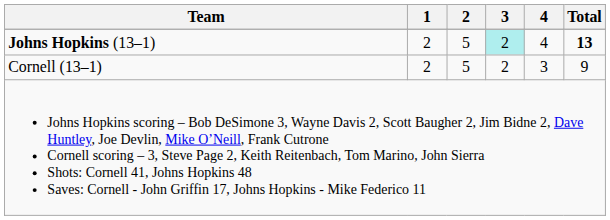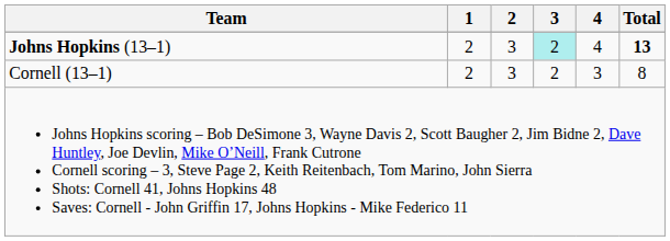 <table class="wikitable" style="text-align:center; max-width:40em">
 <tr>
 <th>Team</th>
 <th style="width:2em">1</th>
 <th style="width:2em">2</th>
 <th style="width:2em">3</th>
 <th style="width:2em">4</th>
 <th style="width:2em">Total</th>
 </tr>
 <tr>
 </tr>
 <tr>
 <td style="text-align:left"><strong>Johns Hopkins</strong> (13–1)</td>
 <td>2</td>
-<td>5</td>
+<td>3</td>
 <td style="background: paleturquoise;">2</td>
 <td>4</td>
 <td><strong>13</strong></td>
 </tr>
 <tr>
 <td style="text-align:left">Cornell (13–1)</td>
 <td>2</td>
-<td>5</td>
+<td>3</td>
 <td>2</td>
 <td>3</td>
-<td>9</td>
+<td>8</td>
 </tr>
 <tr>
 <td colspan=6 style="text-align:left; font-size:88%;"><br><ul><li>Johns Hopkins scoring – Bob DeSimone 3, Wayne Davis 2, Scott Baugher 2, Jim Bidne 2, <a href='#'>Dave Huntley</a>, Joe Devlin, <a href='#'>Mike O’Neill</a>, Frank Cutrone</li><li>Cornell scoring –  3, Steve Page 2, Keith Reitenbach, Tom Marino, John Sierra</li><li>Shots: Cornell 41, Johns Hopkins 48</li><li>Saves: Cornell - John Griffin 17, Johns Hopkins - Mike Federico 11</li></ul></td>
 </tr>
 </table>
